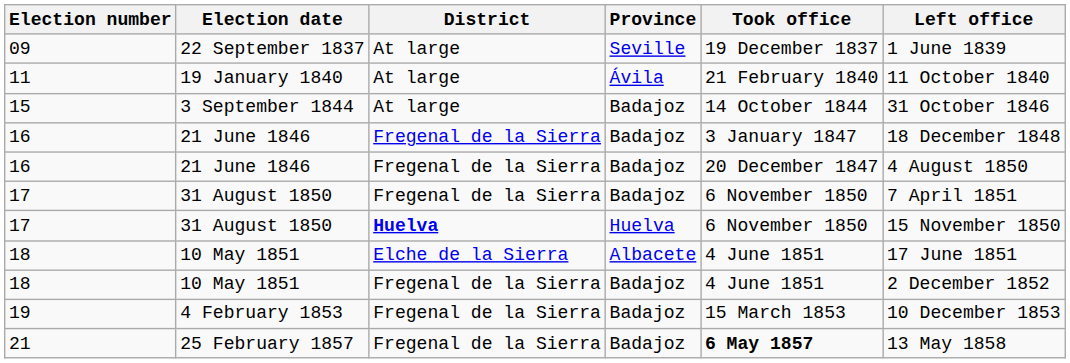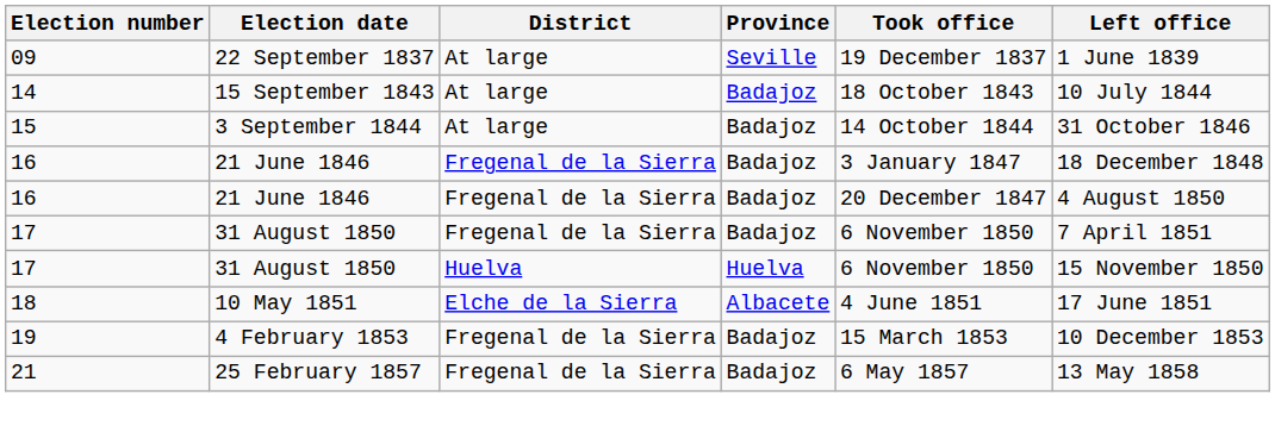 <table class=wikitable>
 <tr>
 <th>Election number</th>
 <th>Election date</th>
 <th>District</th>
 <th>Province</th>
 <th>Took office</th>
 <th>Left office</th>
 </tr>
 <tr>
 <td>09</td>
 <td>22 September 1837</td>
 <td>At large</td>
 <td><a href='#'>Seville</a></td>
 <td>19 December 1837</td>
 <td>1 June 1839</td>
 </tr>
 <tr>
-<td>11</td>
-<td>19 January 1840</td>
+<td>14</td>
+<td>15 September 1843</td>
 <td>At large</td>
-<td><a href='#'>Ávila</a></td>
-<td>21 February 1840</td>
-<td>11 October 1840</td>
+<td><a href='#'>Badajoz</a></td>
+<td>18 October 1843</td>
+<td>10 July 1844</td>
 </tr>
 <tr>
 <td>15</td>
 <td>3 September 1844</td>
 <td>At large</td>
 <td>Badajoz</td>
 <td>14 October 1844</td>
 <td>31 October 1846</td>
 </tr>
 <tr>
 <td>16</td>
 <td>21 June 1846</td>
 <td><a href='#'>Fregenal de la Sierra</a></td>
 <td>Badajoz</td>
 <td>3 January 1847</td>
 <td>18 December 1848</td>
 </tr>
 <tr>
 <td>16</td>
 <td>21 June 1846</td>
 <td>Fregenal de la Sierra</td>
 <td>Badajoz</td>
 <td>20 December 1847</td>
 <td>4 August 1850</td>
 </tr>
 <tr>
 <td>17</td>
 <td>31 August 1850</td>
 <td>Fregenal de la Sierra</td>
 <td>Badajoz</td>
 <td>6 November 1850</td>
 <td>7 April 1851</td>
 </tr>
 <tr>
 <td>17</td>
 <td>31 August 1850</td>
-<td><strong><a href='#'>Huelva</a></strong></td>
+<td><a href='#'>Huelva</a></td>
 <td><a href='#'>Huelva</a></td>
 <td>6 November 1850</td>
 <td>15 November 1850</td>
 </tr>
 <tr>
 <td>18</td>
 <td>10 May 1851</td>
 <td><a href='#'>Elche de la Sierra</a></td>
 <td><a href='#'>Albacete</a></td>
 <td>4 June 1851</td>
 <td>17 June 1851</td>
-</tr>
-<tr>
-<td>18</td>
-<td>10 May 1851</td>
-<td>Fregenal de la Sierra</td>
-<td>Badajoz</td>
-<td>4 June 1851</td>
-<td>2 December 1852</td>
 </tr>
 <tr>
 <td>19</td>
 <td>4 February 1853</td>
 <td>Fregenal de la Sierra</td>
 <td>Badajoz</td>
 <td>15 March 1853</td>
 <td>10 December 1853</td>
 </tr>
 <tr>
 <td>21</td>
 <td>25 February 1857</td>
 <td>Fregenal de la Sierra</td>
 <td>Badajoz</td>
-<td><strong>6 May 1857</strong></td>
+<td>6 May 1857</td>
 <td>13 May 1858</td>
 </tr>
 </table>
